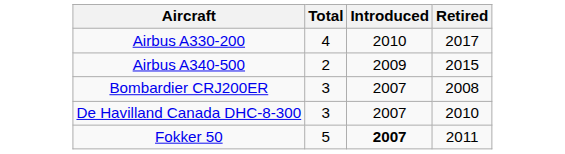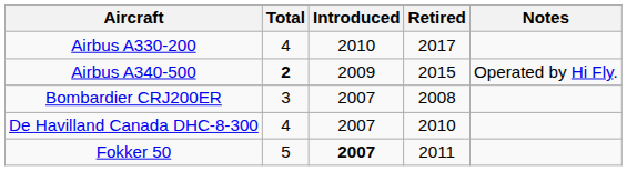 <table class="wikitable" style="margin:1em auto; text-align:center;">
 <tr>
 <th>Aircraft</th>
 <th>Total</th>
 <th>Introduced</th>
 <th>Retired</th>
+<th>Notes</th>
 </tr>
 <tr>
 <td><a href='#'>Airbus A330-200</a></td>
 <td>4</td>
 <td>2010</td>
 <td>2017</td>
+<td></td>
 </tr>
 <tr>
 <td><a href='#'>Airbus A340-500</a></td>
-<td>2</td>
+<td><strong>2</strong></td>
 <td>2009</td>
 <td>2015</td>
+<td>Operated by <a href='#'>Hi Fly</a>.</td>
 </tr>
 <tr>
 <td><a href='#'>Bombardier CRJ200ER</a></td>
 <td>3</td>
 <td>2007</td>
 <td>2008</td>
+<td></td>
 </tr>
 <tr>
 <td><a href='#'>De Havilland Canada DHC-8-300</a></td>
-<td>3</td>
+<td>4</td>
 <td>2007</td>
 <td>2010</td>
+<td></td>
 </tr>
 <tr>
 <td><a href='#'>Fokker 50</a></td>
 <td>5</td>
 <td><strong>2007</strong></td>
 <td>2011</td>
+<td></td>
 </tr>
 </table>
